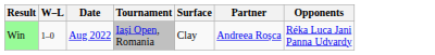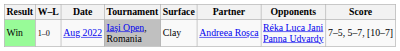 <table class="sortable wikitable">
 <tr>
 <th>Result</th>
 <th class="unsortable">W–L</th>
 <th>Date</th>
 <th>Tournament</th>
 <th>Surface</th>
 <th>Partner</th>
 <th>Opponents</th>
+<th class="unsortable">Score</th>
 </tr>
 <tr>
 <td style="background:#98fb98;">Win</td>
 <td><small>1–0</small></td>
 <td><a href='#'>Aug 2022</a></td>
 <td bgcolor=silver><a href='#'>Iași Open</a>, <br>Romania</td>
 <td>Clay</td>
 <td> <a href='#'>Andreea Roșca</a></td>
 <td> <a href='#'>Réka Luca Jani</a><br> <a href='#'>Panna Udvardy</a></td>
+<td>7–5, 5–7, [10–7]</td>
 </tr>
 </table>
